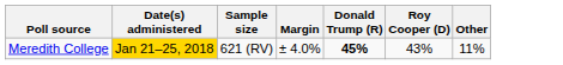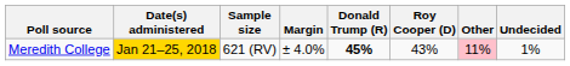 <table class="wikitable" style="font-size:90%;text-align:center;">
 <tr valign=bottom style="font-size:90%;">
 <th>Poll source</th>
 <th>Date(s)<br>administered</th>
 <th>Sample<br>size</th>
 <th>Margin<br></th>
 <th>Donald<br>Trump (R)</th>
 <th>Roy<br>Cooper (D)</th>
 <th>Other</th>
+<th>Undecided</th>
 </tr>
 <tr>
 <td style="text-align:left;"><a href='#'>Meredith College</a></td>
 <td style="background: gold;">Jan 21–25, 2018</td>
 <td>621 (RV)</td>
 <td>± 4.0%</td>
 <td><strong>45%</strong></td>
 <td>43%</td>
-<td>11%</td>
+<td style="background: pink;">11%</td>
+<td>1%</td>
 </tr>
 </table>
